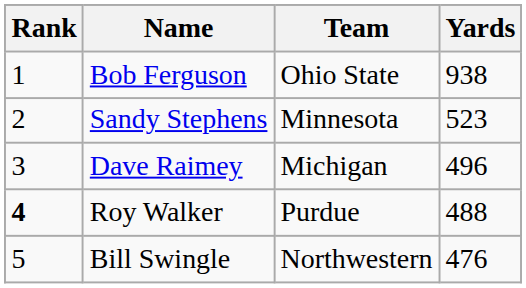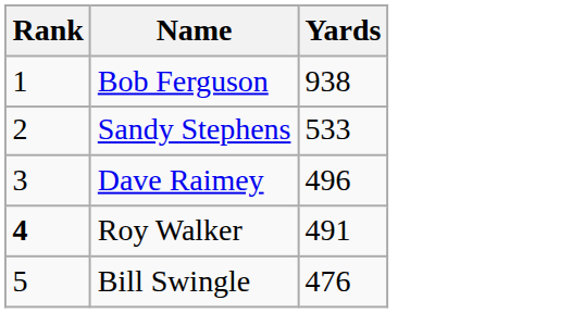 <table class="wikitable" style="font-size: 90%">
 <tr>
 <th>Rank</th>
 <th>Name</th>
-<th>Team</th>
 <th>Yards</th>
 </tr>
 <tr>
 <td>1</td>
 <td><a href='#'>Bob Ferguson</a></td>
-<td>Ohio State</td>
 <td>938</td>
 </tr>
 <tr>
 <td>2</td>
 <td><a href='#'>Sandy Stephens</a></td>
-<td>Minnesota</td>
-<td>523</td>
+<td>533</td>
 </tr>
 <tr>
 <td>3</td>
 <td><a href='#'>Dave Raimey</a></td>
-<td>Michigan</td>
 <td>496</td>
 </tr>
 <tr>
 <td><strong>4</strong></td>
 <td>Roy Walker</td>
-<td>Purdue</td>
-<td>488</td>
+<td>491</td>
 </tr>
 <tr>
 <td>5</td>
 <td>Bill Swingle</td>
-<td>Northwestern</td>
 <td>476</td>
 </tr>
 </table>
